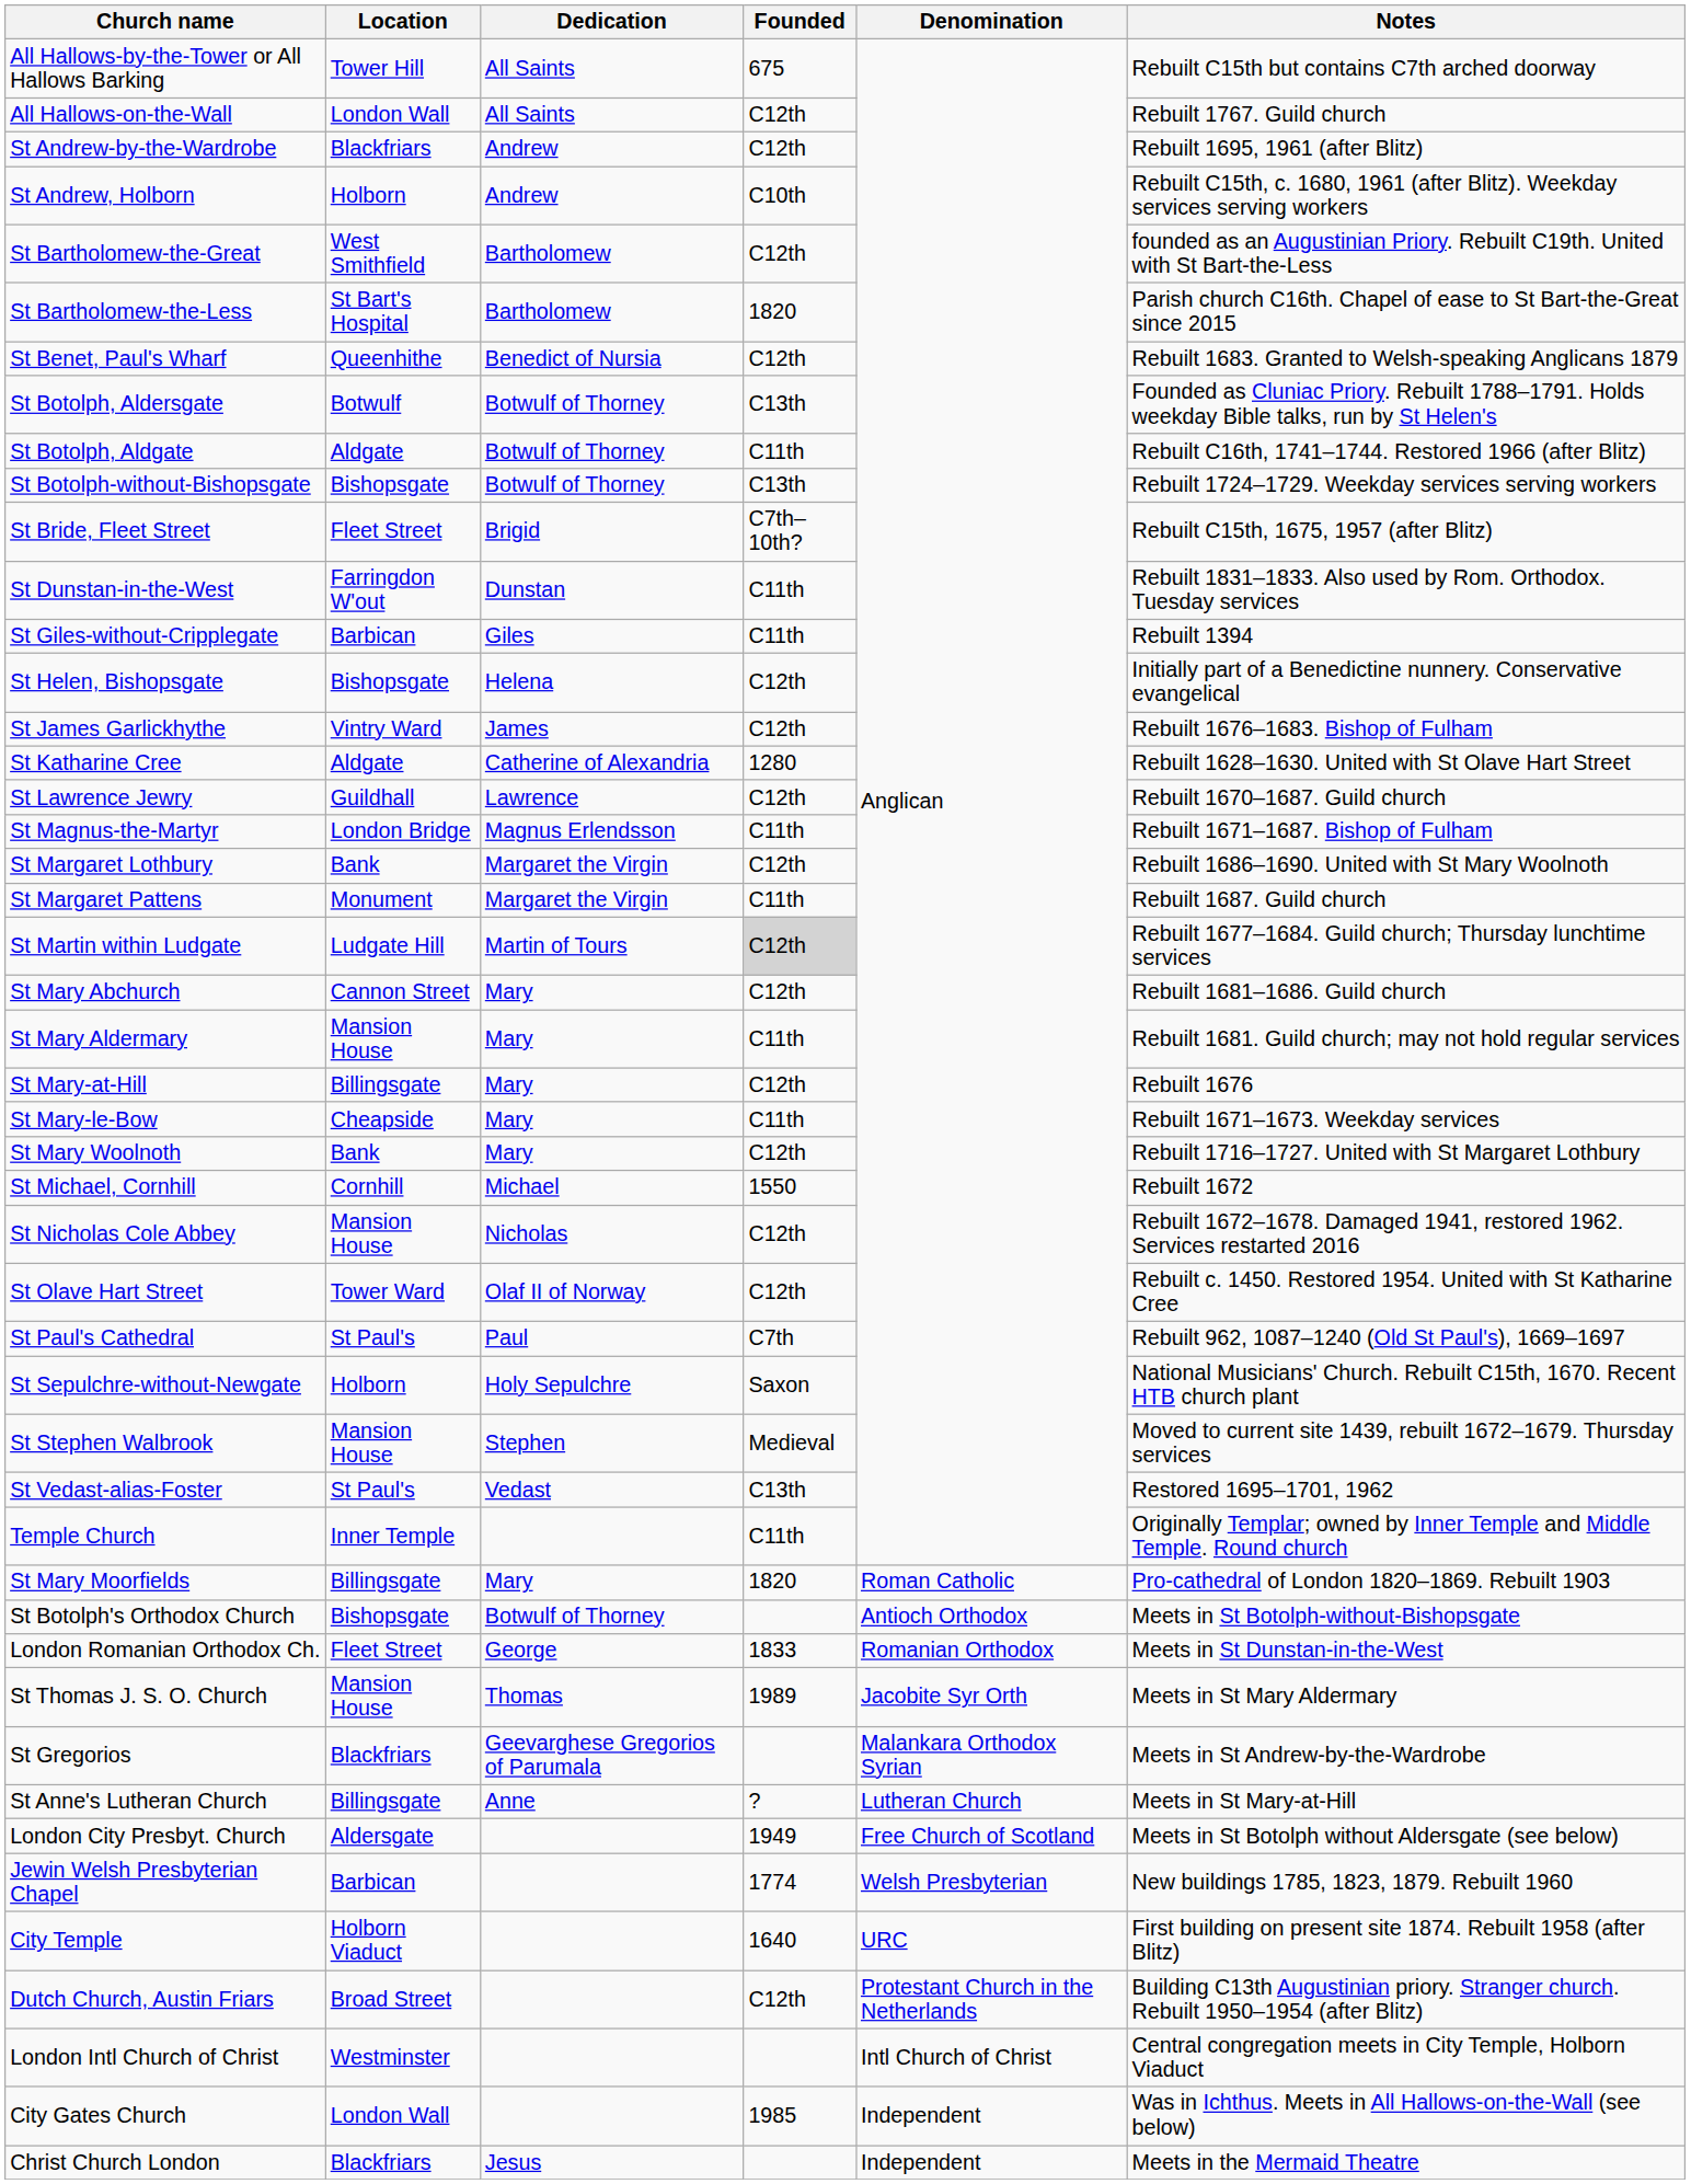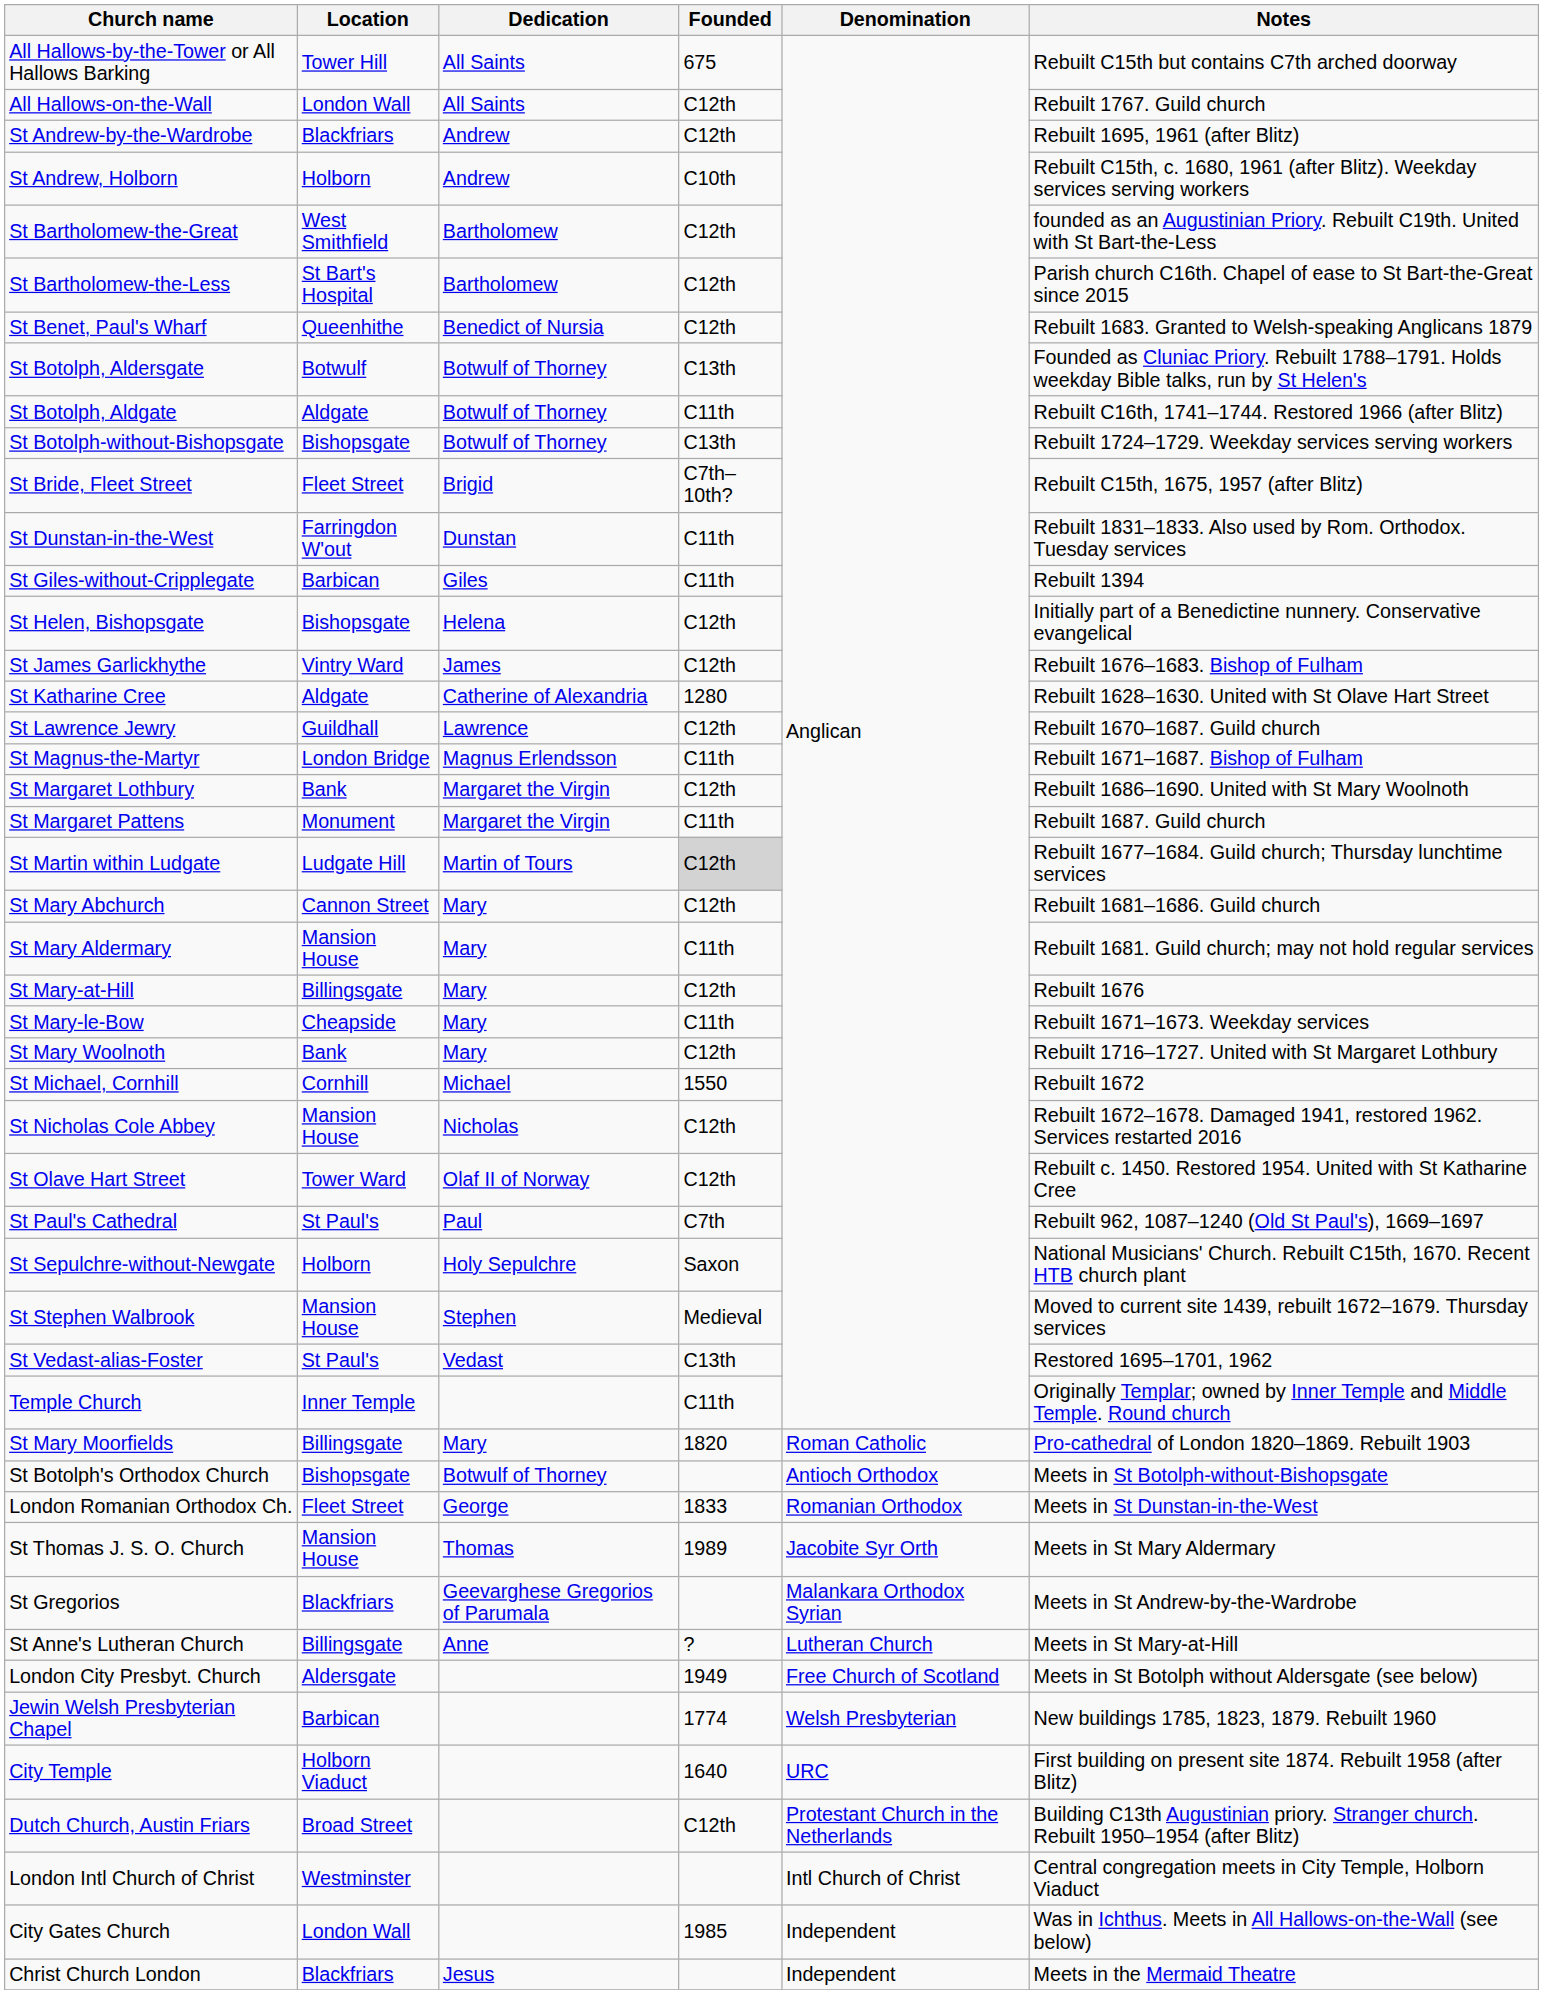 <table class="wikitable sortable">
 <tr>
 <th>Church name</th>
 <th>Location</th>
 <th>Dedication</th>
 <th>Founded</th>
 <th>Denomination</th>
 <th>Notes</th>
 </tr>
 <tr>
 <td><a href='#'>All Hallows-by-the-Tower</a> or All Hallows Barking</td>
 <td><a href='#'>Tower Hill</a></td>
 <td><a href='#'>All Saints</a></td>
 <td>675</td>
 <td rowspan="34">Anglican</td>
 <td>Rebuilt C15th but contains C7th arched doorway</td>
 </tr>
 <tr>
 <td><a href='#'>All Hallows-on-the-Wall</a></td>
 <td><a href='#'>London Wall</a></td>
 <td><a href='#'>All Saints</a></td>
 <td>C12th</td>
 <td>Rebuilt 1767. Guild church</td>
 </tr>
 <tr>
 <td><a href='#'>St Andrew-by-the-Wardrobe</a></td>
 <td><a href='#'>Blackfriars</a></td>
 <td><a href='#'>Andrew</a></td>
 <td>C12th</td>
 <td>Rebuilt 1695, 1961 (after Blitz)</td>
 </tr>
 <tr>
 <td><a href='#'>St Andrew, Holborn</a></td>
 <td><a href='#'>Holborn</a></td>
 <td><a href='#'>Andrew</a></td>
 <td>C10th</td>
 <td>Rebuilt C15th, c. 1680, 1961 (after Blitz). Weekday services serving workers</td>
 </tr>
 <tr>
 <td><a href='#'>St Bartholomew-the-Great</a></td>
 <td><a href='#'>West Smithfield</a></td>
 <td><a href='#'>Bartholomew</a></td>
 <td>C12th</td>
 <td>founded as an <a href='#'>Augustinian Priory</a>. Rebuilt C19th. United with St Bart-the-Less</td>
 </tr>
 <tr>
 <td><a href='#'>St Bartholomew-the-Less</a></td>
 <td><a href='#'>St Bart's Hospital</a></td>
 <td><a href='#'>Bartholomew</a></td>
-<td>1820</td>
+<td>C12th</td>
 <td>Parish church C16th. Chapel of ease to St Bart-the-Great since 2015</td>
 </tr>
 <tr>
 <td><a href='#'>St Benet, Paul's Wharf</a></td>
 <td><a href='#'>Queenhithe</a></td>
 <td><a href='#'>Benedict of Nursia</a></td>
 <td>C12th</td>
 <td>Rebuilt 1683. Granted to Welsh-speaking Anglicans 1879</td>
 </tr>
 <tr>
 <td><a href='#'>St Botolph, Aldersgate</a></td>
 <td><a href='#'>Botwulf</a></td>
 <td><a href='#'>Botwulf of Thorney</a></td>
 <td>C13th</td>
 <td>Founded as <a href='#'>Cluniac Priory</a>. Rebuilt 1788–1791. Holds weekday Bible talks, run by <a href='#'>St Helen's</a></td>
 </tr>
 <tr>
 <td><a href='#'>St Botolph, Aldgate</a></td>
 <td><a href='#'>Aldgate</a></td>
 <td><a href='#'>Botwulf of Thorney</a></td>
 <td>C11th</td>
 <td>Rebuilt C16th, 1741–1744. Restored 1966 (after Blitz)</td>
 </tr>
 <tr>
 <td><a href='#'>St Botolph-without-Bishopsgate</a></td>
 <td><a href='#'>Bishopsgate</a></td>
 <td><a href='#'>Botwulf of Thorney</a></td>
 <td>C13th</td>
 <td>Rebuilt 1724–1729. Weekday services serving workers</td>
 </tr>
 <tr>
 <td><a href='#'>St Bride, Fleet Street</a></td>
 <td><a href='#'>Fleet Street</a></td>
 <td><a href='#'>Brigid</a></td>
 <td>C7th–10th?</td>
 <td>Rebuilt C15th, 1675, 1957 (after Blitz)</td>
 </tr>
 <tr>
 <td><a href='#'>St Dunstan-in-the-West</a></td>
 <td><a href='#'>Farringdon W'out</a></td>
 <td><a href='#'>Dunstan</a></td>
 <td>C11th</td>
 <td>Rebuilt 1831–1833. Also used by Rom. Orthodox. Tuesday services</td>
 </tr>
 <tr>
 <td><a href='#'>St Giles-without-Cripplegate</a></td>
 <td><a href='#'>Barbican</a></td>
 <td><a href='#'>Giles</a></td>
 <td>C11th</td>
 <td>Rebuilt 1394</td>
 </tr>
 <tr>
 <td><a href='#'>St Helen, Bishopsgate</a></td>
 <td><a href='#'>Bishopsgate</a></td>
 <td><a href='#'>Helena</a></td>
 <td>C12th</td>
 <td>Initially part of a Benedictine nunnery. Conservative evangelical</td>
 </tr>
 <tr>
 <td><a href='#'>St James Garlickhythe</a></td>
 <td><a href='#'>Vintry Ward</a></td>
 <td><a href='#'>James</a></td>
 <td>C12th</td>
 <td>Rebuilt 1676–1683. <a href='#'>Bishop of Fulham</a></td>
 </tr>
 <tr>
 <td><a href='#'>St Katharine Cree</a></td>
 <td><a href='#'>Aldgate</a></td>
 <td><a href='#'>Catherine of Alexandria</a></td>
 <td>1280</td>
 <td>Rebuilt 1628–1630. United with St Olave Hart Street</td>
 </tr>
 <tr>
 <td><a href='#'>St Lawrence Jewry</a></td>
 <td><a href='#'>Guildhall</a></td>
 <td><a href='#'>Lawrence</a></td>
 <td>C12th</td>
 <td>Rebuilt 1670–1687. Guild church</td>
 </tr>
 <tr>
 <td><a href='#'>St Magnus-the-Martyr</a></td>
 <td><a href='#'>London Bridge</a></td>
 <td><a href='#'>Magnus Erlendsson</a></td>
 <td>C11th</td>
 <td>Rebuilt 1671–1687. <a href='#'>Bishop of Fulham</a></td>
 </tr>
 <tr>
 <td><a href='#'>St Margaret Lothbury</a></td>
 <td><a href='#'>Bank</a></td>
 <td><a href='#'>Margaret the Virgin</a></td>
 <td>C12th</td>
 <td>Rebuilt 1686–1690. United with St Mary Woolnoth</td>
 </tr>
 <tr>
 <td><a href='#'>St Margaret Pattens</a></td>
 <td><a href='#'>Monument</a></td>
 <td><a href='#'>Margaret the Virgin</a></td>
 <td>C11th</td>
 <td>Rebuilt 1687. Guild church</td>
 </tr>
 <tr>
 <td><a href='#'>St Martin within Ludgate</a></td>
 <td><a href='#'>Ludgate Hill</a></td>
 <td><a href='#'>Martin of Tours</a></td>
 <td style="background: lightgrey;">C12th</td>
 <td>Rebuilt 1677–1684. Guild church; Thursday lunchtime services</td>
 </tr>
 <tr>
 <td><a href='#'>St Mary Abchurch</a></td>
 <td><a href='#'>Cannon Street</a></td>
 <td><a href='#'>Mary</a></td>
 <td>C12th</td>
 <td>Rebuilt 1681–1686. Guild church</td>
 </tr>
 <tr>
 <td><a href='#'>St Mary Aldermary</a></td>
 <td><a href='#'>Mansion House</a></td>
 <td><a href='#'>Mary</a></td>
 <td>C11th</td>
 <td>Rebuilt 1681. Guild church; may not hold regular services</td>
 </tr>
 <tr>
 <td><a href='#'>St Mary-at-Hill</a></td>
 <td><a href='#'>Billingsgate</a></td>
 <td><a href='#'>Mary</a></td>
 <td>C12th</td>
 <td>Rebuilt 1676</td>
 </tr>
 <tr>
 <td><a href='#'>St Mary-le-Bow</a></td>
 <td><a href='#'>Cheapside</a></td>
 <td><a href='#'>Mary</a></td>
 <td>C11th</td>
 <td>Rebuilt 1671–1673. Weekday services</td>
 </tr>
 <tr>
 <td><a href='#'>St Mary Woolnoth</a></td>
 <td><a href='#'>Bank</a></td>
 <td><a href='#'>Mary</a></td>
 <td>C12th</td>
 <td>Rebuilt 1716–1727. United with St Margaret Lothbury</td>
 </tr>
 <tr>
 <td><a href='#'>St Michael, Cornhill</a></td>
 <td><a href='#'>Cornhill</a></td>
 <td><a href='#'>Michael</a></td>
 <td>1550</td>
 <td>Rebuilt 1672</td>
 </tr>
 <tr>
 <td><a href='#'>St Nicholas Cole Abbey</a></td>
 <td><a href='#'>Mansion House</a></td>
 <td><a href='#'>Nicholas</a></td>
 <td>C12th</td>
 <td>Rebuilt 1672–1678. Damaged 1941, restored 1962. Services restarted 2016</td>
 </tr>
 <tr>
 <td><a href='#'>St Olave Hart Street</a></td>
 <td><a href='#'>Tower Ward</a></td>
 <td><a href='#'>Olaf II of Norway</a></td>
 <td>C12th</td>
 <td>Rebuilt c. 1450. Restored 1954. United with St Katharine Cree</td>
 </tr>
 <tr>
 <td><a href='#'>St Paul's Cathedral</a></td>
 <td><a href='#'>St Paul's</a></td>
 <td><a href='#'>Paul</a></td>
 <td>C7th</td>
 <td>Rebuilt 962, 1087–1240 (<a href='#'>Old St Paul's</a>), 1669–1697</td>
 </tr>
 <tr>
 <td><a href='#'>St Sepulchre-without-Newgate</a></td>
 <td><a href='#'>Holborn</a></td>
 <td><a href='#'>Holy Sepulchre</a></td>
 <td>Saxon</td>
 <td>National Musicians' Church. Rebuilt C15th, 1670. Recent <a href='#'>HTB</a> church plant</td>
 </tr>
 <tr>
 <td><a href='#'>St Stephen Walbrook</a></td>
 <td><a href='#'>Mansion House</a></td>
 <td><a href='#'>Stephen</a></td>
 <td>Medieval</td>
 <td>Moved to current site 1439, rebuilt 1672–1679. Thursday services</td>
 </tr>
 <tr>
 <td><a href='#'>St Vedast-alias-Foster</a></td>
 <td><a href='#'>St Paul's</a></td>
 <td><a href='#'>Vedast</a></td>
 <td>C13th</td>
 <td>Restored 1695–1701, 1962</td>
 </tr>
 <tr>
 <td><a href='#'>Temple Church</a></td>
 <td><a href='#'>Inner Temple</a></td>
 <td></td>
 <td>C11th</td>
 <td>Originally <a href='#'>Templar</a>; owned by <a href='#'>Inner Temple</a> and <a href='#'>Middle Temple</a>. <a href='#'>Round church</a></td>
 </tr>
 <tr>
 <td><a href='#'>St Mary Moorfields</a></td>
 <td><a href='#'>Billingsgate</a></td>
 <td><a href='#'>Mary</a></td>
 <td>1820</td>
 <td><a href='#'>Roman Catholic</a></td>
 <td><a href='#'>Pro-cathedral</a> of London 1820–1869. Rebuilt 1903</td>
 </tr>
 <tr>
 <td>St Botolph's Orthodox Church</td>
 <td><a href='#'>Bishopsgate</a></td>
 <td><a href='#'>Botwulf of Thorney</a></td>
 <td></td>
 <td><a href='#'>Antioch Orthodox</a></td>
 <td>Meets in <a href='#'>St Botolph-without-Bishopsgate</a></td>
 </tr>
 <tr>
 <td>London Romanian Orthodox Ch.</td>
 <td><a href='#'>Fleet Street</a></td>
 <td><a href='#'>George</a></td>
 <td>1833</td>
 <td><a href='#'>Romanian Orthodox</a></td>
 <td>Meets in <a href='#'>St Dunstan-in-the-West</a></td>
 </tr>
 <tr>
 <td>St Thomas J. S. O. Church</td>
 <td><a href='#'>Mansion House</a></td>
 <td><a href='#'>Thomas</a></td>
 <td>1989</td>
 <td><a href='#'>Jacobite Syr Orth</a></td>
 <td>Meets in St Mary Aldermary</td>
 </tr>
 <tr>
 <td>St Gregorios</td>
 <td><a href='#'>Blackfriars</a></td>
 <td><a href='#'>Geevarghese Gregorios of Parumala</a></td>
 <td></td>
 <td><a href='#'>Malankara Orthodox Syrian</a></td>
 <td>Meets in St Andrew-by-the-Wardrobe</td>
 </tr>
 <tr>
 <td>St Anne's Lutheran Church</td>
 <td><a href='#'>Billingsgate</a></td>
 <td><a href='#'>Anne</a></td>
 <td>?</td>
 <td><a href='#'>Lutheran Church</a></td>
 <td>Meets in St Mary-at-Hill</td>
 </tr>
 <tr>
 <td>London City Presbyt. Church</td>
 <td><a href='#'>Aldersgate</a></td>
 <td></td>
 <td>1949</td>
 <td><a href='#'>Free Church of Scotland</a></td>
 <td>Meets in St Botolph without Aldersgate (see below)</td>
 </tr>
 <tr>
 <td><a href='#'>Jewin Welsh Presbyterian Chapel</a></td>
 <td><a href='#'>Barbican</a></td>
 <td></td>
 <td>1774</td>
 <td><a href='#'>Welsh Presbyterian</a></td>
 <td>New buildings 1785, 1823, 1879. Rebuilt 1960</td>
 </tr>
 <tr>
 <td><a href='#'>City Temple</a></td>
 <td><a href='#'>Holborn Viaduct</a></td>
 <td></td>
 <td>1640</td>
 <td><a href='#'>URC</a></td>
 <td>First building on present site 1874. Rebuilt 1958 (after Blitz)</td>
 </tr>
 <tr>
 <td><a href='#'>Dutch Church, Austin Friars</a></td>
 <td><a href='#'>Broad Street</a></td>
 <td></td>
 <td>C12th</td>
 <td><a href='#'>Protestant Church in the Netherlands</a></td>
 <td>Building C13th <a href='#'>Augustinian</a> priory. <a href='#'>Stranger church</a>. Rebuilt 1950–1954 (after Blitz)</td>
 </tr>
 <tr>
 <td>London Intl Church of Christ</td>
 <td><a href='#'>Westminster</a></td>
 <td></td>
 <td></td>
 <td>Intl Church of Christ</td>
 <td>Central congregation meets in City Temple, Holborn Viaduct</td>
 </tr>
 <tr>
 <td>City Gates Church</td>
 <td><a href='#'>London Wall</a></td>
 <td></td>
 <td>1985</td>
 <td>Independent</td>
 <td>Was in <a href='#'>Ichthus</a>. Meets in <a href='#'>All Hallows-on-the-Wall</a> (see below)</td>
 </tr>
 <tr>
 <td>Christ Church London</td>
 <td><a href='#'>Blackfriars</a></td>
 <td><a href='#'>Jesus</a></td>
 <td></td>
 <td>Independent</td>
 <td>Meets in the <a href='#'>Mermaid Theatre</a></td>
 </tr>
 </table>
